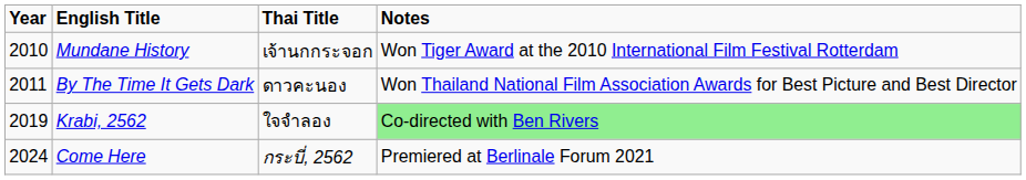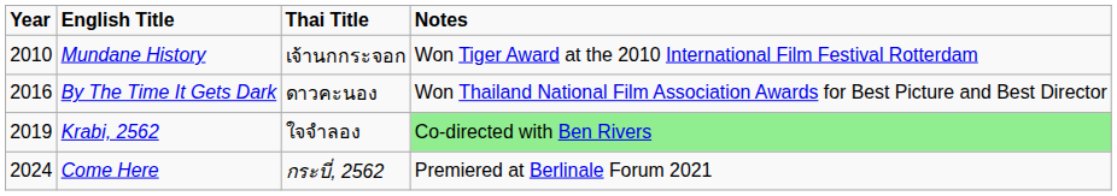 <table class="wikitable">
 <tr>
 <td valign="top" align="left"><strong>Year</strong></td>
 <td><strong>English Title</strong></td>
 <td><strong>Thai Title</strong></td>
 <td><strong>Notes</strong></td>
 </tr>
 <tr>
 <td>2010</td>
 <td><em><a href='#'>Mundane History</a></em></td>
 <td>เจ้านกกระจอก</td>
 <td>Won <a href='#'>Tiger Award</a> at the 2010 <a href='#'>International Film Festival Rotterdam</a></td>
 </tr>
 <tr>
-<td>2011</td>
+<td>2016</td>
 <td><em><a href='#'>By The Time It Gets Dark</a></em></td>
 <td>ดาวคะนอง</td>
 <td>Won <a href='#'>Thailand National Film Association Awards</a> for Best Picture and Best Director</td>
 </tr>
 <tr>
 <td>2019</td>
 <td><em><a href='#'>Krabi, 2562</a></em></td>
 <td>ใจจำลอง</td>
 <td style="background: lightgreen;">Co-directed with <a href='#'>Ben Rivers</a></td>
 </tr>
 <tr>
 <td>2024</td>
 <td><em><a href='#'>Come Here</a></em></td>
 <td><em>กระบี่, 2562</em></td>
 <td>Premiered at <a href='#'>Berlinale</a> Forum 2021</td>
 </tr>
 </table>
